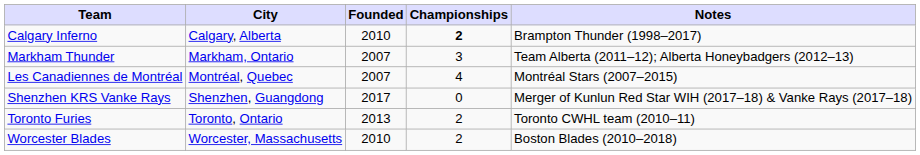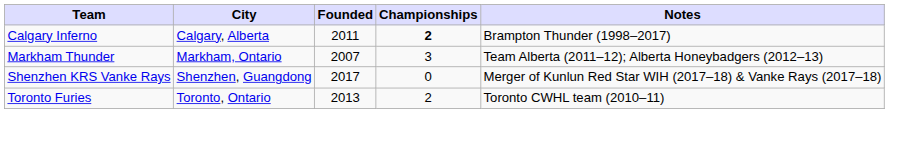 <table class="wikitable">
 <tr>
 <th style="background:#ddf; ">Team</th>
 <th style="background:#ddf; ">City</th>
 <th style="background:#ddf; ">Founded</th>
 <th style="background:#ddf; ">Championships</th>
 <th style="background:#ddf; ">Notes</th>
 </tr>
 <tr>
 <td><a href='#'>Calgary Inferno</a></td>
 <td><a href='#'>Calgary</a>, <a href='#'>Alberta</a></td>
-<td align="center">2010</td>
+<td align="center">2011</td>
 <td align="center"><strong>2</strong></td>
 <td>Brampton Thunder (1998–2017)</td>
 </tr>
 <tr>
 <td><a href='#'>Markham Thunder</a></td>
 <td><a href='#'>Markham, Ontario</a></td>
 <td align="center">2007</td>
 <td align="center">3</td>
 <td>Team Alberta (2011–12); Alberta Honeybadgers (2012–13)</td>
-</tr>
-<tr>
-<td><a href='#'>Les Canadiennes de Montréal</a></td>
-<td><a href='#'>Montréal</a>, <a href='#'>Quebec</a></td>
-<td align="center">2007</td>
-<td align="center">4</td>
-<td>Montréal Stars (2007–2015)</td>
 </tr>
 <tr>
 <td><a href='#'>Shenzhen KRS Vanke Rays</a></td>
 <td><a href='#'>Shenzhen</a>, <a href='#'>Guangdong</a></td>
 <td align="center">2017</td>
 <td align="center">0</td>
 <td>Merger of Kunlun Red Star WIH (2017–18) & Vanke Rays (2017–18)</td>
 </tr>
 <tr>
 <td><a href='#'>Toronto Furies</a></td>
 <td><a href='#'>Toronto</a>, <a href='#'>Ontario</a></td>
 <td align="center">2013</td>
 <td align="center">2</td>
 <td>Toronto CWHL team (2010–11)</td>
 </tr>
-<tr>
-<td><a href='#'>Worcester Blades</a></td>
-<td><a href='#'>Worcester, Massachusetts</a></td>
-<td align="center">2010</td>
-<td align="center">2</td>
-<td>Boston Blades (2010–2018)</td>
-</tr>
 </table>
